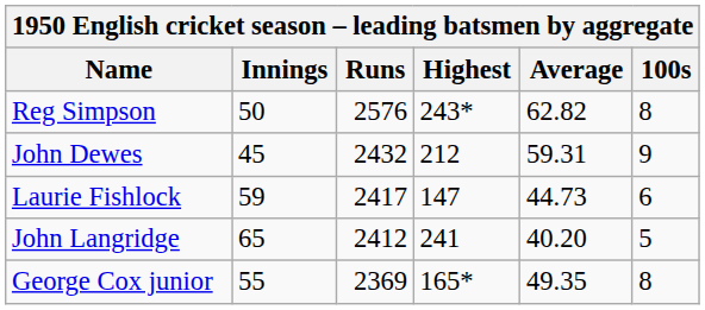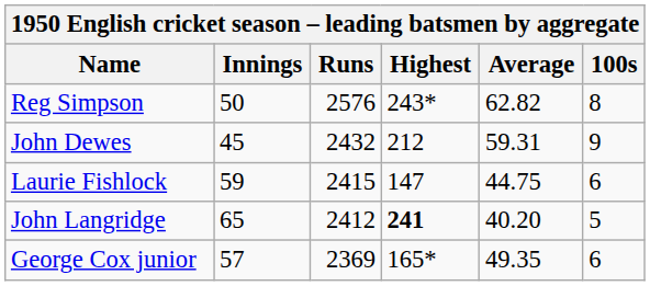 <table class="wikitable">
 <tr>
 <th bgcolor="#efefef" colspan="7">1950 English cricket season – leading batsmen by aggregate</th>
 </tr>
 <tr bgcolor="#efefef">
 <th>Name</th>
 <th>Innings</th>
 <th>Runs</th>
 <th>Highest</th>
 <th>Average</th>
 <th>100s</th>
 </tr>
 <tr>
 <td><a href='#'>Reg Simpson</a></td>
 <td>50</td>
 <td align="right">2576</td>
 <td>243*</td>
 <td>62.82</td>
 <td>8</td>
 </tr>
 <tr>
 <td><a href='#'>John Dewes</a></td>
 <td>45</td>
 <td align="right">2432</td>
 <td>212</td>
 <td>59.31</td>
 <td>9</td>
 </tr>
 <tr>
 <td><a href='#'>Laurie Fishlock</a></td>
 <td>59</td>
-<td align="right">2417</td>
+<td align="right">2415</td>
 <td>147</td>
-<td>44.73</td>
+<td>44.75</td>
 <td>6</td>
 </tr>
 <tr>
 <td><a href='#'>John Langridge</a></td>
 <td>65</td>
 <td align="right">2412</td>
-<td>241</td>
+<td><strong>241</strong></td>
 <td>40.20</td>
 <td>5</td>
 </tr>
 <tr>
 <td><a href='#'>George Cox junior</a></td>
-<td>55</td>
+<td>57</td>
 <td align="right">2369</td>
 <td>165*</td>
 <td>49.35</td>
-<td>8</td>
+<td>6</td>
 </tr>
 </table>
